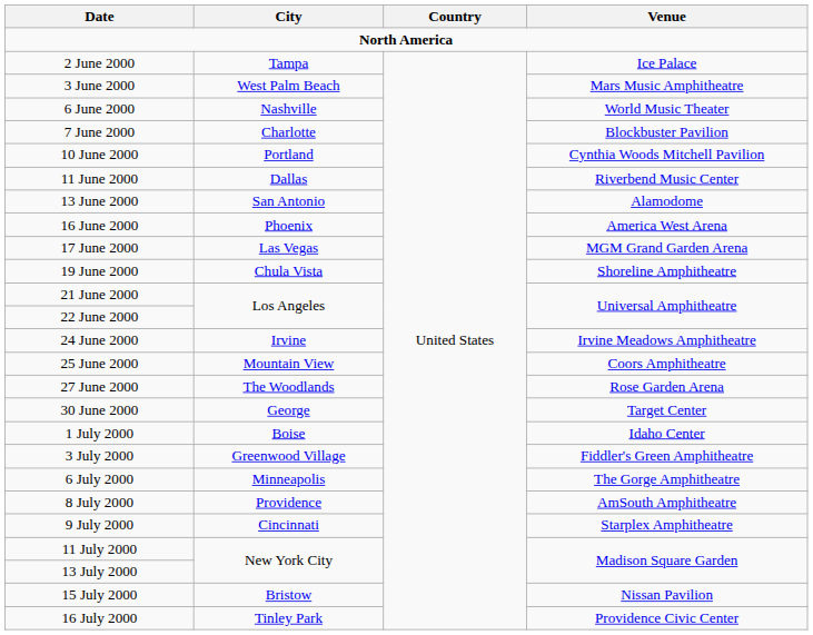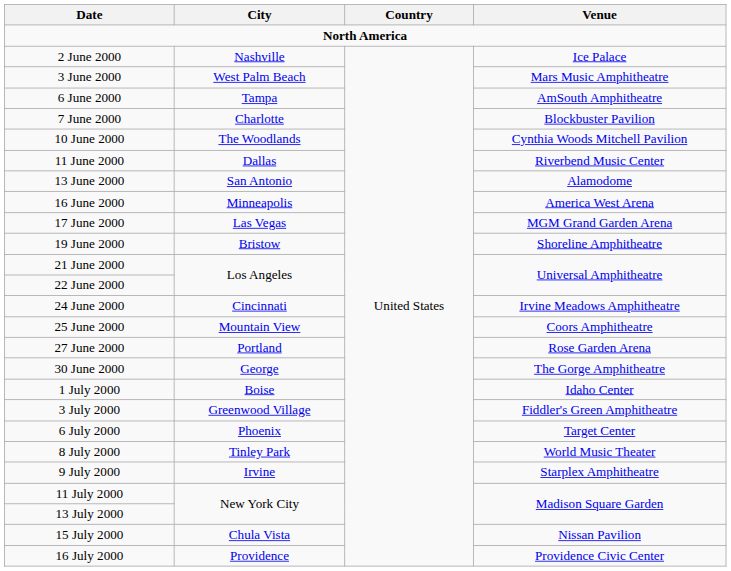 <table class="wikitable" style="text-align:center">
 <tr>
 <th style="width:200px;">Date</th>
 <th style="width:200px;">City</th>
 <th style="width:150px;">Country</th>
 <th style="width:300px;">Venue</th>
 </tr>
 <tr>
 <td colspan="4"><strong>North America</strong></td>
 </tr>
 <tr>
 <td>2 June 2000</td>
-<td><a href='#'>Tampa</a></td>
+<td><a href='#'>Nashville</a></td>
 <td rowspan="25">United States</td>
 <td><a href='#'>Ice Palace</a></td>
 </tr>
 <tr>
 <td>3 June 2000</td>
 <td><a href='#'>West Palm Beach</a></td>
 <td><a href='#'>Mars Music Amphitheatre</a></td>
 </tr>
 <tr>
 <td>6 June 2000</td>
-<td><a href='#'>Nashville</a></td>
-<td><a href='#'>World Music Theater</a></td>
+<td><a href='#'>Tampa</a></td>
+<td><a href='#'>AmSouth Amphitheatre</a></td>
 </tr>
 <tr>
 <td>7 June 2000</td>
 <td><a href='#'>Charlotte</a></td>
 <td><a href='#'>Blockbuster Pavilion</a></td>
 </tr>
 <tr>
 <td>10 June 2000</td>
-<td><a href='#'>Portland</a></td>
+<td><a href='#'>The Woodlands</a></td>
 <td><a href='#'>Cynthia Woods Mitchell Pavilion</a></td>
 </tr>
 <tr>
 <td>11 June 2000</td>
 <td><a href='#'>Dallas</a></td>
 <td><a href='#'>Riverbend Music Center</a></td>
 </tr>
 <tr>
 <td>13 June 2000</td>
 <td><a href='#'>San Antonio</a></td>
 <td><a href='#'>Alamodome</a></td>
 </tr>
 <tr>
 <td>16 June 2000</td>
-<td><a href='#'>Phoenix</a></td>
+<td><a href='#'>Minneapolis</a></td>
 <td><a href='#'>America West Arena</a></td>
 </tr>
 <tr>
 <td>17 June 2000</td>
 <td><a href='#'>Las Vegas</a></td>
 <td><a href='#'>MGM Grand Garden Arena</a></td>
 </tr>
 <tr>
 <td>19 June 2000</td>
-<td><a href='#'>Chula Vista</a></td>
+<td><a href='#'>Bristow</a></td>
 <td><a href='#'>Shoreline Amphitheatre</a></td>
 </tr>
 <tr>
 <td>21 June 2000</td>
 <td rowspan=2>Los Angeles</td>
 <td rowspan=2><a href='#'>Universal Amphitheatre</a></td>
 </tr>
 <tr>
 <td>22 June 2000</td>
 </tr>
 <tr>
 <td>24 June 2000</td>
-<td><a href='#'>Irvine</a></td>
+<td><a href='#'>Cincinnati</a></td>
 <td><a href='#'>Irvine Meadows Amphitheatre</a></td>
 </tr>
 <tr>
 <td>25 June 2000</td>
 <td><a href='#'>Mountain View</a></td>
 <td><a href='#'>Coors Amphitheatre</a></td>
 </tr>
 <tr>
 <td>27 June 2000</td>
-<td><a href='#'>The Woodlands</a></td>
+<td><a href='#'>Portland</a></td>
 <td><a href='#'>Rose Garden Arena</a></td>
 </tr>
 <tr>
 <td>30 June 2000</td>
 <td><a href='#'>George</a></td>
-<td><a href='#'>Target Center</a></td>
+<td><a href='#'>The Gorge Amphitheatre</a></td>
 </tr>
 <tr>
 <td>1 July 2000</td>
 <td><a href='#'>Boise</a></td>
 <td><a href='#'>Idaho Center</a></td>
 </tr>
 <tr>
 <td>3 July 2000</td>
 <td><a href='#'>Greenwood Village</a></td>
 <td><a href='#'>Fiddler's Green Amphitheatre</a></td>
 </tr>
 <tr>
 <td>6 July 2000</td>
-<td><a href='#'>Minneapolis</a></td>
-<td><a href='#'>The Gorge Amphitheatre</a></td>
+<td><a href='#'>Phoenix</a></td>
+<td><a href='#'>Target Center</a></td>
 </tr>
 <tr>
 <td>8 July 2000</td>
-<td><a href='#'>Providence</a></td>
-<td><a href='#'>AmSouth Amphitheatre</a></td>
+<td><a href='#'>Tinley Park</a></td>
+<td><a href='#'>World Music Theater</a></td>
 </tr>
 <tr>
 <td>9 July 2000</td>
-<td><a href='#'>Cincinnati</a></td>
+<td><a href='#'>Irvine</a></td>
 <td><a href='#'>Starplex Amphitheatre</a></td>
 </tr>
 <tr>
 <td>11 July 2000</td>
 <td rowspan=2>New York City</td>
 <td rowspan=2><a href='#'>Madison Square Garden</a></td>
 </tr>
 <tr>
 <td>13 July 2000</td>
 </tr>
 <tr>
 <td>15 July 2000</td>
-<td><a href='#'>Bristow</a></td>
+<td><a href='#'>Chula Vista</a></td>
 <td><a href='#'>Nissan Pavilion</a></td>
 </tr>
 <tr>
 <td>16 July 2000</td>
-<td><a href='#'>Tinley Park</a></td>
+<td><a href='#'>Providence</a></td>
 <td><a href='#'>Providence Civic Center</a></td>
 </tr>
 </table>
